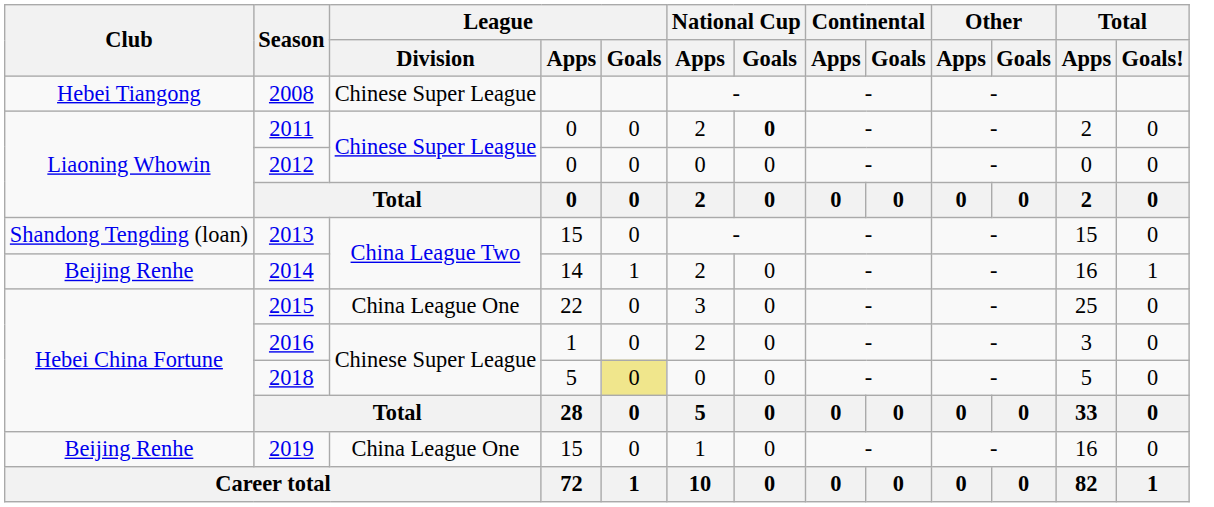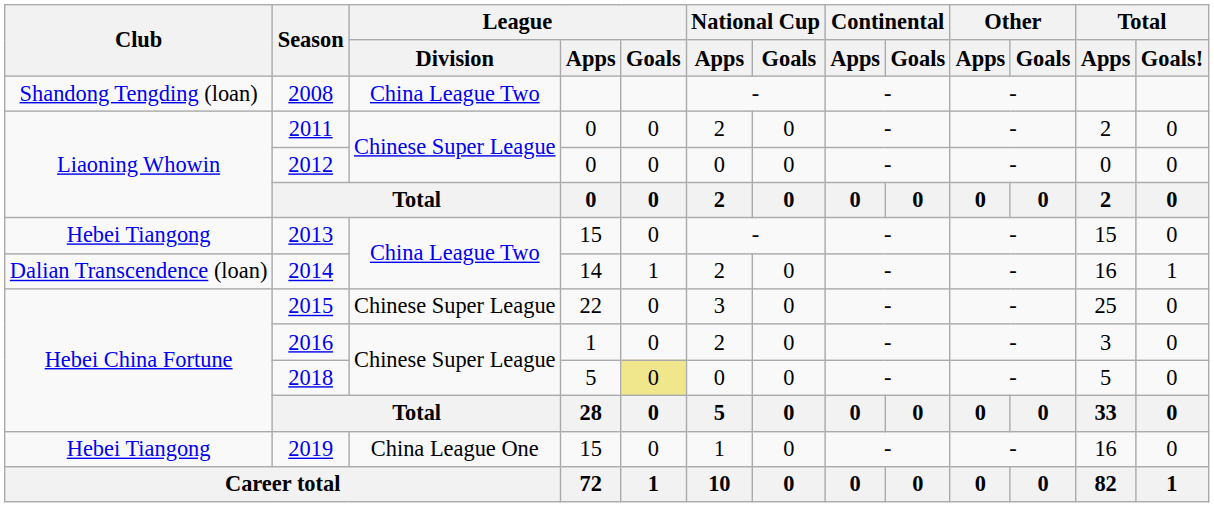 <table class="wikitable" style="text-align: center">
 <tr>
 <th rowspan="2">Club</th>
 <th rowspan="2">Season</th>
 <th colspan="3">League</th>
 <th colspan="2">National Cup</th>
 <th colspan="2">Continental</th>
 <th colspan="2">Other</th>
 <th colspan="2">Total</th>
 </tr>
 <tr>
 <th>Division</th>
 <th>Apps</th>
 <th>Goals</th>
 <th>Apps</th>
 <th>Goals</th>
 <th>Apps</th>
 <th>Goals</th>
 <th>Apps</th>
 <th>Goals</th>
 <th>Apps</th>
 <th>Goals!</th>
 </tr>
 <tr>
-<td><a href='#'>Hebei Tiangong</a></td>
+<td><a href='#'>Shandong Tengding</a> (loan)</td>
 <td><a href='#'>2008</a></td>
-<td>Chinese Super League</td>
+<td><a href='#'>China League Two</a></td>
 <td></td>
 <td></td>
 <td colspan="2">-</td>
 <td colspan="2">-</td>
 <td colspan="2">-</td>
 <td></td>
 <td></td>
 </tr>
 <tr>
 <td rowspan=3><a href='#'>Liaoning Whowin</a></td>
 <td><a href='#'>2011</a></td>
 <td rowspan="2"><a href='#'>Chinese Super League</a></td>
 <td>0</td>
 <td>0</td>
 <td>2</td>
-<td><strong>0</strong></td>
+<td>0</td>
 <td colspan="2">-</td>
 <td colspan="2">-</td>
 <td>2</td>
 <td>0</td>
 </tr>
 <tr>
 <td><a href='#'>2012</a></td>
 <td>0</td>
 <td>0</td>
 <td>0</td>
 <td>0</td>
 <td colspan="2">-</td>
 <td colspan="2">-</td>
 <td>0</td>
 <td>0</td>
 </tr>
 <tr>
 <th colspan="2"><strong>Total</strong></th>
 <th>0</th>
 <th>0</th>
 <th>2</th>
 <th>0</th>
 <th>0</th>
 <th>0</th>
 <th>0</th>
 <th>0</th>
 <th>2</th>
 <th>0</th>
 </tr>
 <tr>
-<td><a href='#'>Shandong Tengding</a> (loan)</td>
+<td><a href='#'>Hebei Tiangong</a></td>
 <td><a href='#'>2013</a></td>
 <td rowspan="2"><a href='#'>China League Two</a></td>
 <td>15</td>
 <td>0</td>
 <td colspan="2">-</td>
 <td colspan="2">-</td>
 <td colspan="2">-</td>
 <td>15</td>
 <td>0</td>
 </tr>
 <tr>
-<td><a href='#'>Beijing Renhe</a></td>
+<td><a href='#'>Dalian Transcendence</a> (loan)</td>
 <td><a href='#'>2014</a></td>
 <td>14</td>
 <td>1</td>
 <td>2</td>
 <td>0</td>
 <td colspan="2">-</td>
 <td colspan="2">-</td>
 <td>16</td>
 <td>1</td>
 </tr>
 <tr>
 <td rowspan=4><a href='#'>Hebei China Fortune</a></td>
 <td><a href='#'>2015</a></td>
-<td>China League One</td>
+<td>Chinese Super League</td>
 <td>22</td>
 <td>0</td>
 <td>3</td>
 <td>0</td>
 <td colspan="2">-</td>
 <td colspan="2">-</td>
 <td>25</td>
 <td>0</td>
 </tr>
 <tr>
 <td><a href='#'>2016</a></td>
 <td rowspan="2">Chinese Super League</td>
 <td>1</td>
 <td>0</td>
 <td>2</td>
 <td>0</td>
 <td colspan="2">-</td>
 <td colspan="2">-</td>
 <td>3</td>
 <td>0</td>
 </tr>
 <tr>
 <td><a href='#'>2018</a></td>
 <td>5</td>
 <td style="background: khaki;">0</td>
 <td>0</td>
 <td>0</td>
 <td colspan="2">-</td>
 <td colspan="2">-</td>
 <td>5</td>
 <td>0</td>
 </tr>
 <tr>
 <th colspan="2"><strong>Total</strong></th>
 <th>28</th>
 <th>0</th>
 <th>5</th>
 <th>0</th>
 <th>0</th>
 <th>0</th>
 <th>0</th>
 <th>0</th>
 <th>33</th>
 <th>0</th>
 </tr>
 <tr>
-<td><a href='#'>Beijing Renhe</a></td>
+<td><a href='#'>Hebei Tiangong</a></td>
 <td><a href='#'>2019</a></td>
 <td>China League One</td>
 <td>15</td>
 <td>0</td>
 <td>1</td>
 <td>0</td>
 <td colspan="2">-</td>
 <td colspan="2">-</td>
 <td>16</td>
 <td>0</td>
 </tr>
 <tr>
 <th colspan=3>Career total</th>
 <th>72</th>
 <th>1</th>
 <th>10</th>
 <th>0</th>
 <th>0</th>
 <th>0</th>
 <th>0</th>
 <th>0</th>
 <th>82</th>
 <th>1</th>
 </tr>
 </table>
